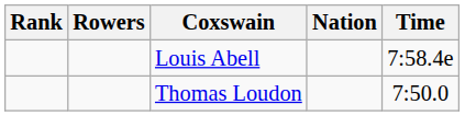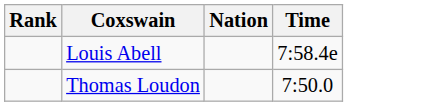 <table class="wikitable sortable" style="text-align:center">
 <tr>
 <th>Rank</th>
-<th>Rowers</th>
 <th>Coxswain</th>
 <th>Nation</th>
 <th>Time</th>
 </tr>
 <tr>
 <td></td>
-<td align=left></td>
 <td align=left><a href='#'>Louis Abell</a></td>
 <td align=left></td>
 <td>7:58.4e</td>
 </tr>
 <tr>
 <td></td>
-<td align=left></td>
 <td align=left><a href='#'>Thomas Loudon</a></td>
 <td align=left></td>
 <td>7:50.0</td>
 </tr>
 </table>
